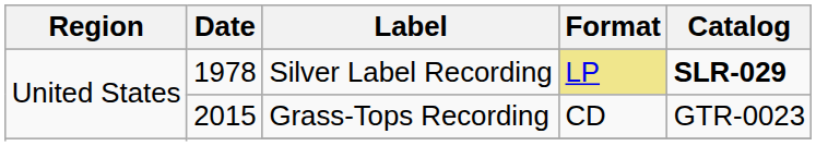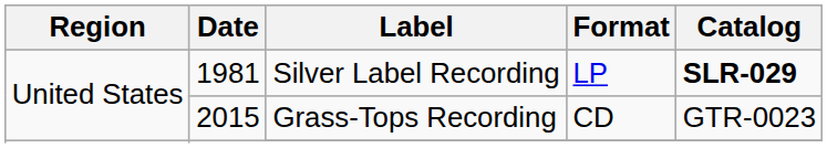 <table class="wikitable">
 <tr>
 <th>Region</th>
 <th>Date</th>
 <th>Label</th>
 <th>Format</th>
 <th>Catalog</th>
 </tr>
 <tr>
 <td rowspan="3">United States</td>
-<td>1978</td>
+<td>1981</td>
 <td>Silver Label Recording</td>
-<td style="background: khaki;"><a href='#'>LP</a></td>
+<td><a href='#'>LP</a></td>
 <td><strong>SLR-029</strong></td>
 </tr>
 <tr>
 <td rowspan="2">2015</td>
 <td>Grass-Tops Recording</td>
 <td>CD</td>
 <td>GTR-0023</td>
 </tr>
 <tr>
 </tr>
 </table>
